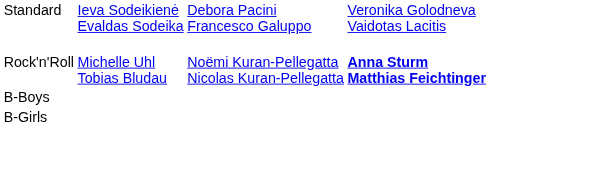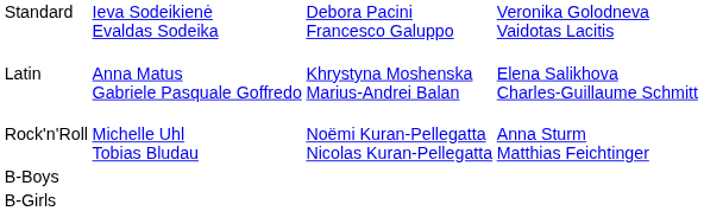 <table>
 <tr>
 <td>Standard<br></td>
 <td><br><a href='#'>Ieva Sodeikienė</a><br><a href='#'>Evaldas Sodeika</a></td>
 <td><br><a href='#'>Debora Pacini</a><br><a href='#'>Francesco Galuppo</a></td>
 <td><br><a href='#'>Veronika Golodneva</a><br><a href='#'>Vaidotas Lacitis</a></td>
 </tr>
 <tr>
+<td>Latin<br></td>
+<td><br><a href='#'>Anna Matus</a><br><a href='#'>Gabriele Pasquale Goffredo</a></td>
+<td><br><a href='#'>Khrystyna Moshenska</a><br><a href='#'>Marius-Andrei Balan</a></td>
+<td><br><a href='#'>Elena Salikhova</a><br><a href='#'>Charles-Guillaume Schmitt</a></td>
+</tr>
+<tr>
 <td>Rock'n'Roll<br></td>
 <td><br><a href='#'>Michelle Uhl</a><br><a href='#'>Tobias Bludau</a></td>
 <td><br><a href='#'>Noëmi Kuran-Pellegatta</a><br><a href='#'>Nicolas Kuran-Pellegatta</a></td>
-<td><strong><br><a href='#'>Anna Sturm</a><br><a href='#'>Matthias Feichtinger</a></strong></td>
+<td><br><a href='#'>Anna Sturm</a><br><a href='#'>Matthias Feichtinger</a></td>
 </tr>
 <tr>
 <td>B-Boys<br></td>
 <td></td>
 <td></td>
 <td></td>
 </tr>
 <tr>
 <td>B-Girls<br></td>
 <td></td>
 <td></td>
 <td></td>
 </tr>
 </table>
